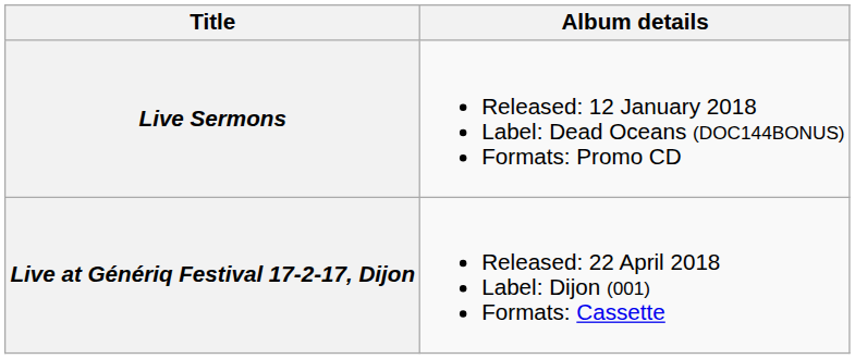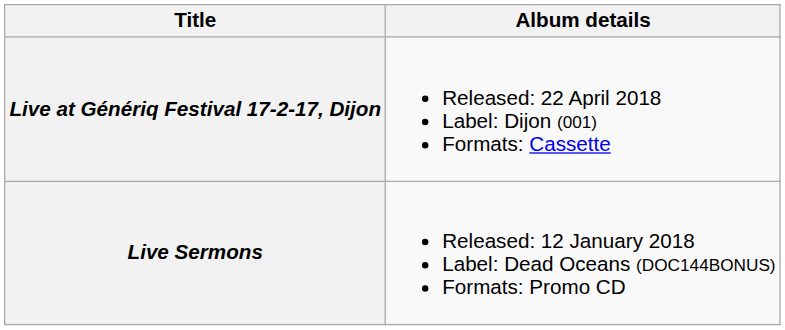 <table class="wikitable plainrowheaders">
 <tr>
 <th scope="col">Title</th>
 <th scope="col">Album details</th>
 </tr>
 <tr>
+<th scope="row"><em>Live at Génériq Festival 17-2-17, Dijon</em></th>
+<td><br><ul><li>Released: 22 April 2018</li><li>Label: Dijon <small>(001)</small></li><li>Formats: <a href='#'>Cassette</a></li></ul></td>
+</tr>
+<tr>
 <th scope="row"><em>Live Sermons</em></th>
 <td><br><ul><li>Released: 12 January 2018</li><li>Label: Dead Oceans <small>(DOC144BONUS)</small></li><li>Formats: Promo CD</li></ul></td>
 </tr>
-<tr>
-<th scope="row"><em>Live at Génériq Festival 17-2-17, Dijon</em></th>
-<td><br><ul><li>Released: 22 April 2018</li><li>Label: Dijon <small>(001)</small></li><li>Formats: <a href='#'>Cassette</a></li></ul></td>
-</tr>
 </table>
